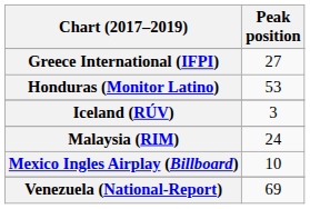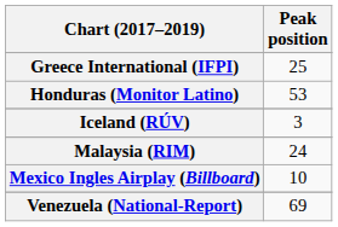 <table class="wikitable sortable plainrowheaders" style="text-align:center;">
 <tr>
 <th>Chart (2017–2019)</th>
 <th>Peak<br>position</th>
 </tr>
 <tr>
 </tr>
 <tr>
 </tr>
 <tr>
 </tr>
 <tr>
 </tr>
 <tr>
 </tr>
 <tr>
 </tr>
 <tr>
 </tr>
 <tr>
 </tr>
 <tr>
 </tr>
 <tr>
 </tr>
 <tr>
 </tr>
 <tr>
 </tr>
 <tr>
 <th scope="row">Greece International (<a href='#'>IFPI</a>)</th>
-<td>27</td>
+<td>25</td>
 </tr>
 <tr>
 <th scope="row">Honduras (<a href='#'>Monitor Latino</a>)</th>
 <td>53</td>
 </tr>
 <tr>
 </tr>
 <tr>
 <th scope="row">Iceland (<a href='#'>RÚV</a>)</th>
 <td>3</td>
 </tr>
 <tr>
 </tr>
 <tr>
 <th scope="row">Malaysia (<a href='#'>RIM</a>)</th>
 <td>24</td>
 </tr>
 <tr>
 <th scope="row"><a href='#'>Mexico Ingles Airplay</a> (<em><a href='#'>Billboard</a></em>)</th>
 <td>10</td>
 </tr>
 <tr>
 </tr>
 <tr>
 </tr>
 <tr>
 </tr>
 <tr>
 </tr>
 <tr>
 </tr>
 <tr>
 </tr>
 <tr>
 </tr>
 <tr>
 </tr>
 <tr>
 </tr>
 <tr>
 </tr>
 <tr>
 </tr>
 <tr>
 </tr>
 <tr>
 </tr>
 <tr>
 </tr>
 <tr>
 </tr>
 <tr>
 <th scope="row">Venezuela (<a href='#'>National-Report</a>)</th>
 <td>69</td>
 </tr>
 </table>
